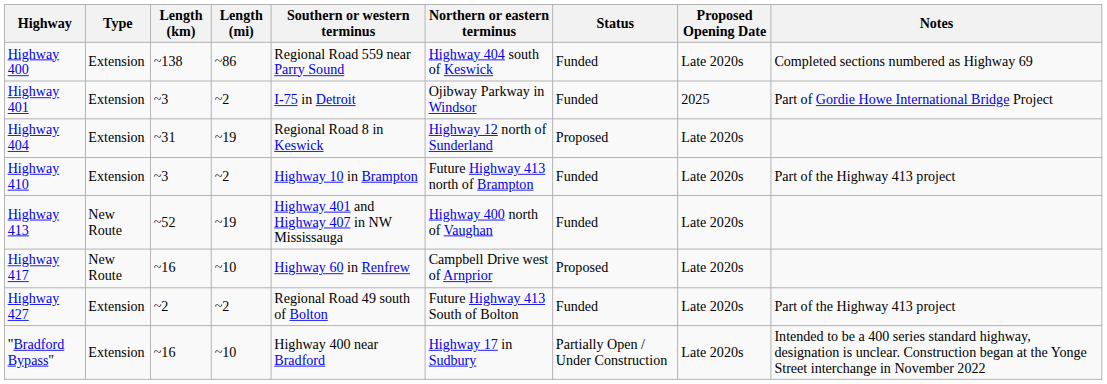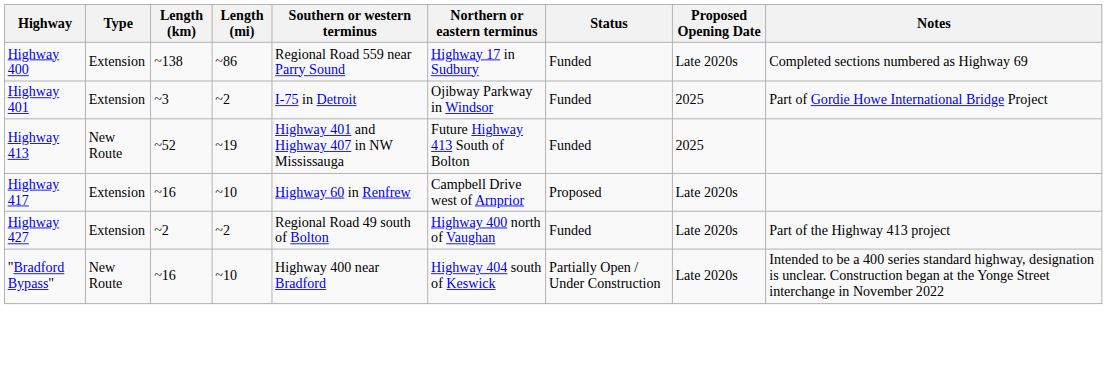 <table class="wikitable sortable sticky-header-multi" style=text-align:center" style="margin:1em auto;">
 <tr>
 <th>Highway</th>
 <th>Type</th>
 <th>Length (km)</th>
 <th>Length (mi)</th>
 <th>Southern or western terminus</th>
 <th>Northern or eastern terminus</th>
 <th>Status</th>
 <th>Proposed Opening Date</th>
 <th>Notes</th>
 </tr>
 <tr>
 <td><a href='#'>Highway 400</a></td>
 <td>Extension</td>
 <td>~138</td>
 <td>~86</td>
 <td>Regional Road 559 near <a href='#'>Parry Sound</a></td>
-<td><a href='#'>Highway 404</a> south of <a href='#'>Keswick</a></td>
+<td><a href='#'>Highway 17</a> in <a href='#'>Sudbury</a></td>
 <td>Funded</td>
 <td>Late 2020s</td>
 <td>Completed sections numbered as Highway 69</td>
 </tr>
 <tr>
 <td><a href='#'>Highway 401</a></td>
 <td>Extension</td>
 <td>~3</td>
 <td>~2</td>
 <td><a href='#'>I-75</a> in <a href='#'>Detroit</a></td>
 <td>Ojibway Parkway in <a href='#'>Windsor</a></td>
 <td>Funded</td>
 <td>2025</td>
 <td>Part of <a href='#'>Gordie Howe International Bridge</a> Project</td>
 </tr>
 <tr>
-<td><a href='#'>Highway 404</a></td>
-<td>Extension</td>
-<td>~31</td>
-<td>~19</td>
-<td>Regional Road 8 in <a href='#'>Keswick</a></td>
-<td><a href='#'>Highway 12</a> north of <a href='#'>Sunderland</a></td>
-<td>Proposed</td>
-<td>Late 2020s</td>
-<td></td>
-</tr>
-<tr>
-<td><a href='#'>Highway 410</a></td>
-<td>Extension</td>
-<td>~3</td>
-<td>~2</td>
-<td><a href='#'>Highway 10</a> in <a href='#'>Brampton</a></td>
-<td>Future <a href='#'>Highway 413</a> north of <a href='#'>Brampton</a></td>
-<td>Funded</td>
-<td>Late 2020s</td>
-<td>Part of the Highway 413 project</td>
-</tr>
-<tr>
 <td><a href='#'>Highway 413</a></td>
 <td>New Route</td>
 <td>~52</td>
 <td>~19</td>
 <td><a href='#'>Highway 401</a> and <a href='#'>Highway 407</a> in NW Mississauga</td>
-<td><a href='#'>Highway 400</a> north of <a href='#'>Vaughan</a></td>
+<td>Future <a href='#'>Highway 413</a> South of Bolton</td>
 <td>Funded</td>
-<td>Late 2020s</td>
+<td>2025</td>
 <td></td>
 </tr>
 <tr>
 <td><a href='#'>Highway 417</a></td>
-<td>New Route</td>
+<td>Extension</td>
 <td>~16</td>
 <td>~10</td>
 <td><a href='#'>Highway 60</a> in <a href='#'>Renfrew</a></td>
 <td>Campbell Drive west of <a href='#'>Arnprior</a></td>
 <td>Proposed</td>
 <td>Late 2020s</td>
 <td></td>
 </tr>
 <tr>
 <td><a href='#'>Highway 427</a></td>
 <td>Extension</td>
 <td>~2</td>
 <td>~2</td>
 <td>Regional Road 49 south of <a href='#'>Bolton</a></td>
-<td>Future <a href='#'>Highway 413</a> South of Bolton</td>
+<td><a href='#'>Highway 400</a> north of <a href='#'>Vaughan</a></td>
 <td>Funded</td>
 <td>Late 2020s</td>
 <td>Part of the Highway 413 project</td>
 </tr>
 <tr>
 <td>"<a href='#'>Bradford Bypass</a>"</td>
-<td>Extension</td>
+<td>New Route</td>
 <td>~16</td>
 <td>~10</td>
 <td>Highway 400 near <a href='#'>Bradford</a></td>
-<td><a href='#'>Highway 17</a> in <a href='#'>Sudbury</a></td>
+<td><a href='#'>Highway 404</a> south of <a href='#'>Keswick</a></td>
 <td>Partially Open / Under Construction</td>
 <td>Late 2020s</td>
 <td>Intended to be a 400 series standard highway, designation is unclear. Construction began at the Yonge Street interchange in November 2022</td>
 </tr>
 </table>
